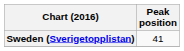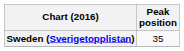 <table class="wikitable plainrowheaders" style="text-align:center">
 <tr>
 <th>Chart (2016)</th>
 <th>Peak<br>position</th>
 </tr>
 <tr>
 <th scope="row">Sweden (<a href='#'>Sverigetopplistan</a>)</th>
-<td style="text-align:center;">41</td>
+<td style="text-align:center;">35</td>
 </tr>
 <tr>
 </tr>
 </table>
